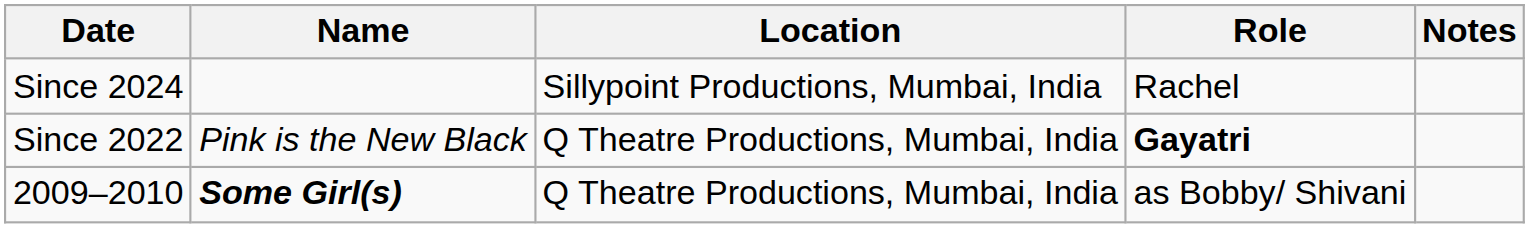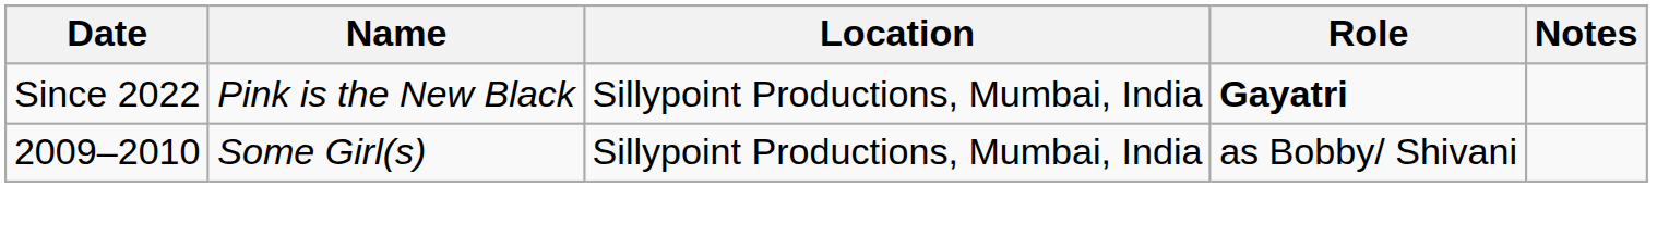 <table class="wikitable">
 <tr>
 <th>Date</th>
 <th>Name</th>
 <th>Location</th>
 <th>Role</th>
 <th>Notes</th>
 </tr>
 <tr>
-<td>Since 2024</td>
-<td></td>
-<td>Sillypoint Productions, Mumbai, India</td>
-<td>Rachel</td>
-<td></td>
-</tr>
-<tr>
 <td>Since 2022</td>
 <td><em>Pink is the New Black</em></td>
-<td>Q Theatre Productions, Mumbai, India</td>
+<td>Sillypoint Productions, Mumbai, India</td>
 <td><strong>Gayatri</strong></td>
 <td></td>
 </tr>
 <tr>
 <td>2009–2010</td>
-<td><strong><em>Some Girl(s)</em></strong></td>
-<td>Q Theatre Productions, Mumbai, India</td>
+<td><em>Some Girl(s)</em></td>
+<td>Sillypoint Productions, Mumbai, India</td>
 <td>as Bobby/ Shivani</td>
 <td></td>
 </tr>
 </table>
